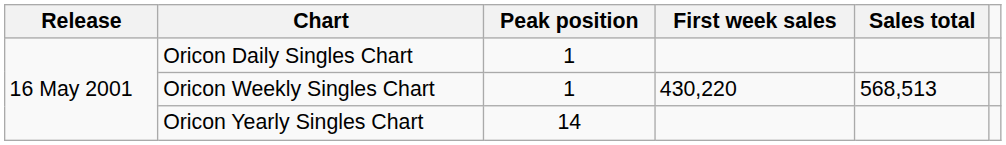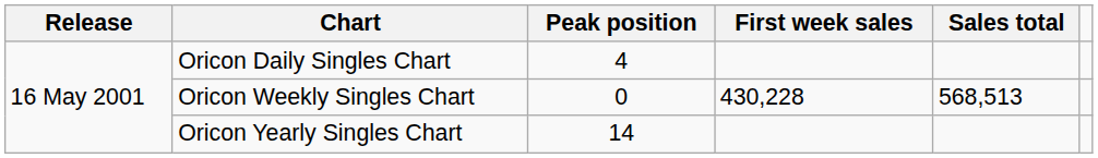 <table class="wikitable" width="750px">
 <tr>
 <th>Release</th>
 <th>Chart</th>
 <th>Peak position</th>
 <th>First week sales</th>
 <th>Sales total</th>
 </tr>
 <tr>
 <td rowspan="3">16 May 2001</td>
 <td>Oricon Daily Singles Chart</td>
-<td align="center">1</td>
+<td align="center">4</td>
 <td></td>
 <td></td>
 <td></td>
 </tr>
 <tr>
 <td>Oricon Weekly Singles Chart</td>
-<td align="center">1</td>
-<td>430,220</td>
+<td align="center">0</td>
+<td>430,228</td>
 <td>568,513</td>
 </tr>
 <tr>
 <td>Oricon Yearly Singles Chart</td>
 <td align="center">14</td>
 <td></td>
 <td></td>
 <td></td>
 </tr>
 </table>
